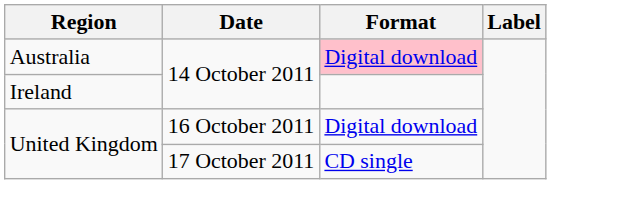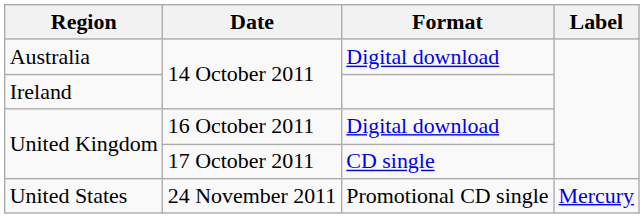 <table class="wikitable">
 <tr>
 <th scope="col">Region</th>
 <th scope="col">Date</th>
 <th scope="col">Format</th>
 <th scope="col">Label</th>
 </tr>
 <tr>
 <td>Australia</td>
 <td rowspan="2">14 October 2011</td>
-<td style="background: pink;"><a href='#'>Digital download</a></td>
+<td><a href='#'>Digital download</a></td>
 <td rowspan="4"></td>
 </tr>
 <tr>
 <td>Ireland</td>
 <td></td>
 </tr>
 <tr>
 <td rowspan="2">United Kingdom</td>
 <td>16 October 2011</td>
 <td><a href='#'>Digital download</a></td>
 </tr>
 <tr>
 <td>17 October 2011</td>
 <td><a href='#'>CD single</a></td>
 </tr>
+<tr>
+<td>United States</td>
+<td>24 November 2011</td>
+<td>Promotional CD single</td>
+<td><a href='#'>Mercury</a></td>
+</tr>
 </table>
